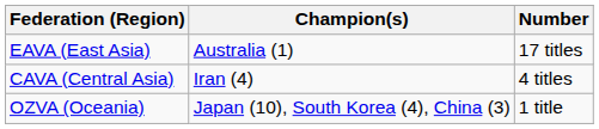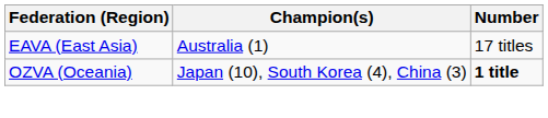 <table class="wikitable">
 <tr>
 <th>Federation (Region)</th>
 <th>Champion(s)</th>
 <th>Number</th>
 </tr>
 <tr>
 <td><a href='#'>EAVA (East Asia)</a></td>
 <td><a href='#'>Australia</a> (1)</td>
 <td>17 titles</td>
 </tr>
 <tr>
-<td><a href='#'>CAVA (Central Asia)</a></td>
-<td><a href='#'>Iran</a> (4)</td>
-<td>4 titles</td>
-</tr>
-<tr>
 <td><a href='#'>OZVA (Oceania)</a></td>
 <td><a href='#'>Japan</a> (10), <a href='#'>South Korea</a> (4), <a href='#'>China</a> (3)</td>
-<td>1 title</td>
+<td><strong>1 title</strong></td>
 </tr>
 </table>
